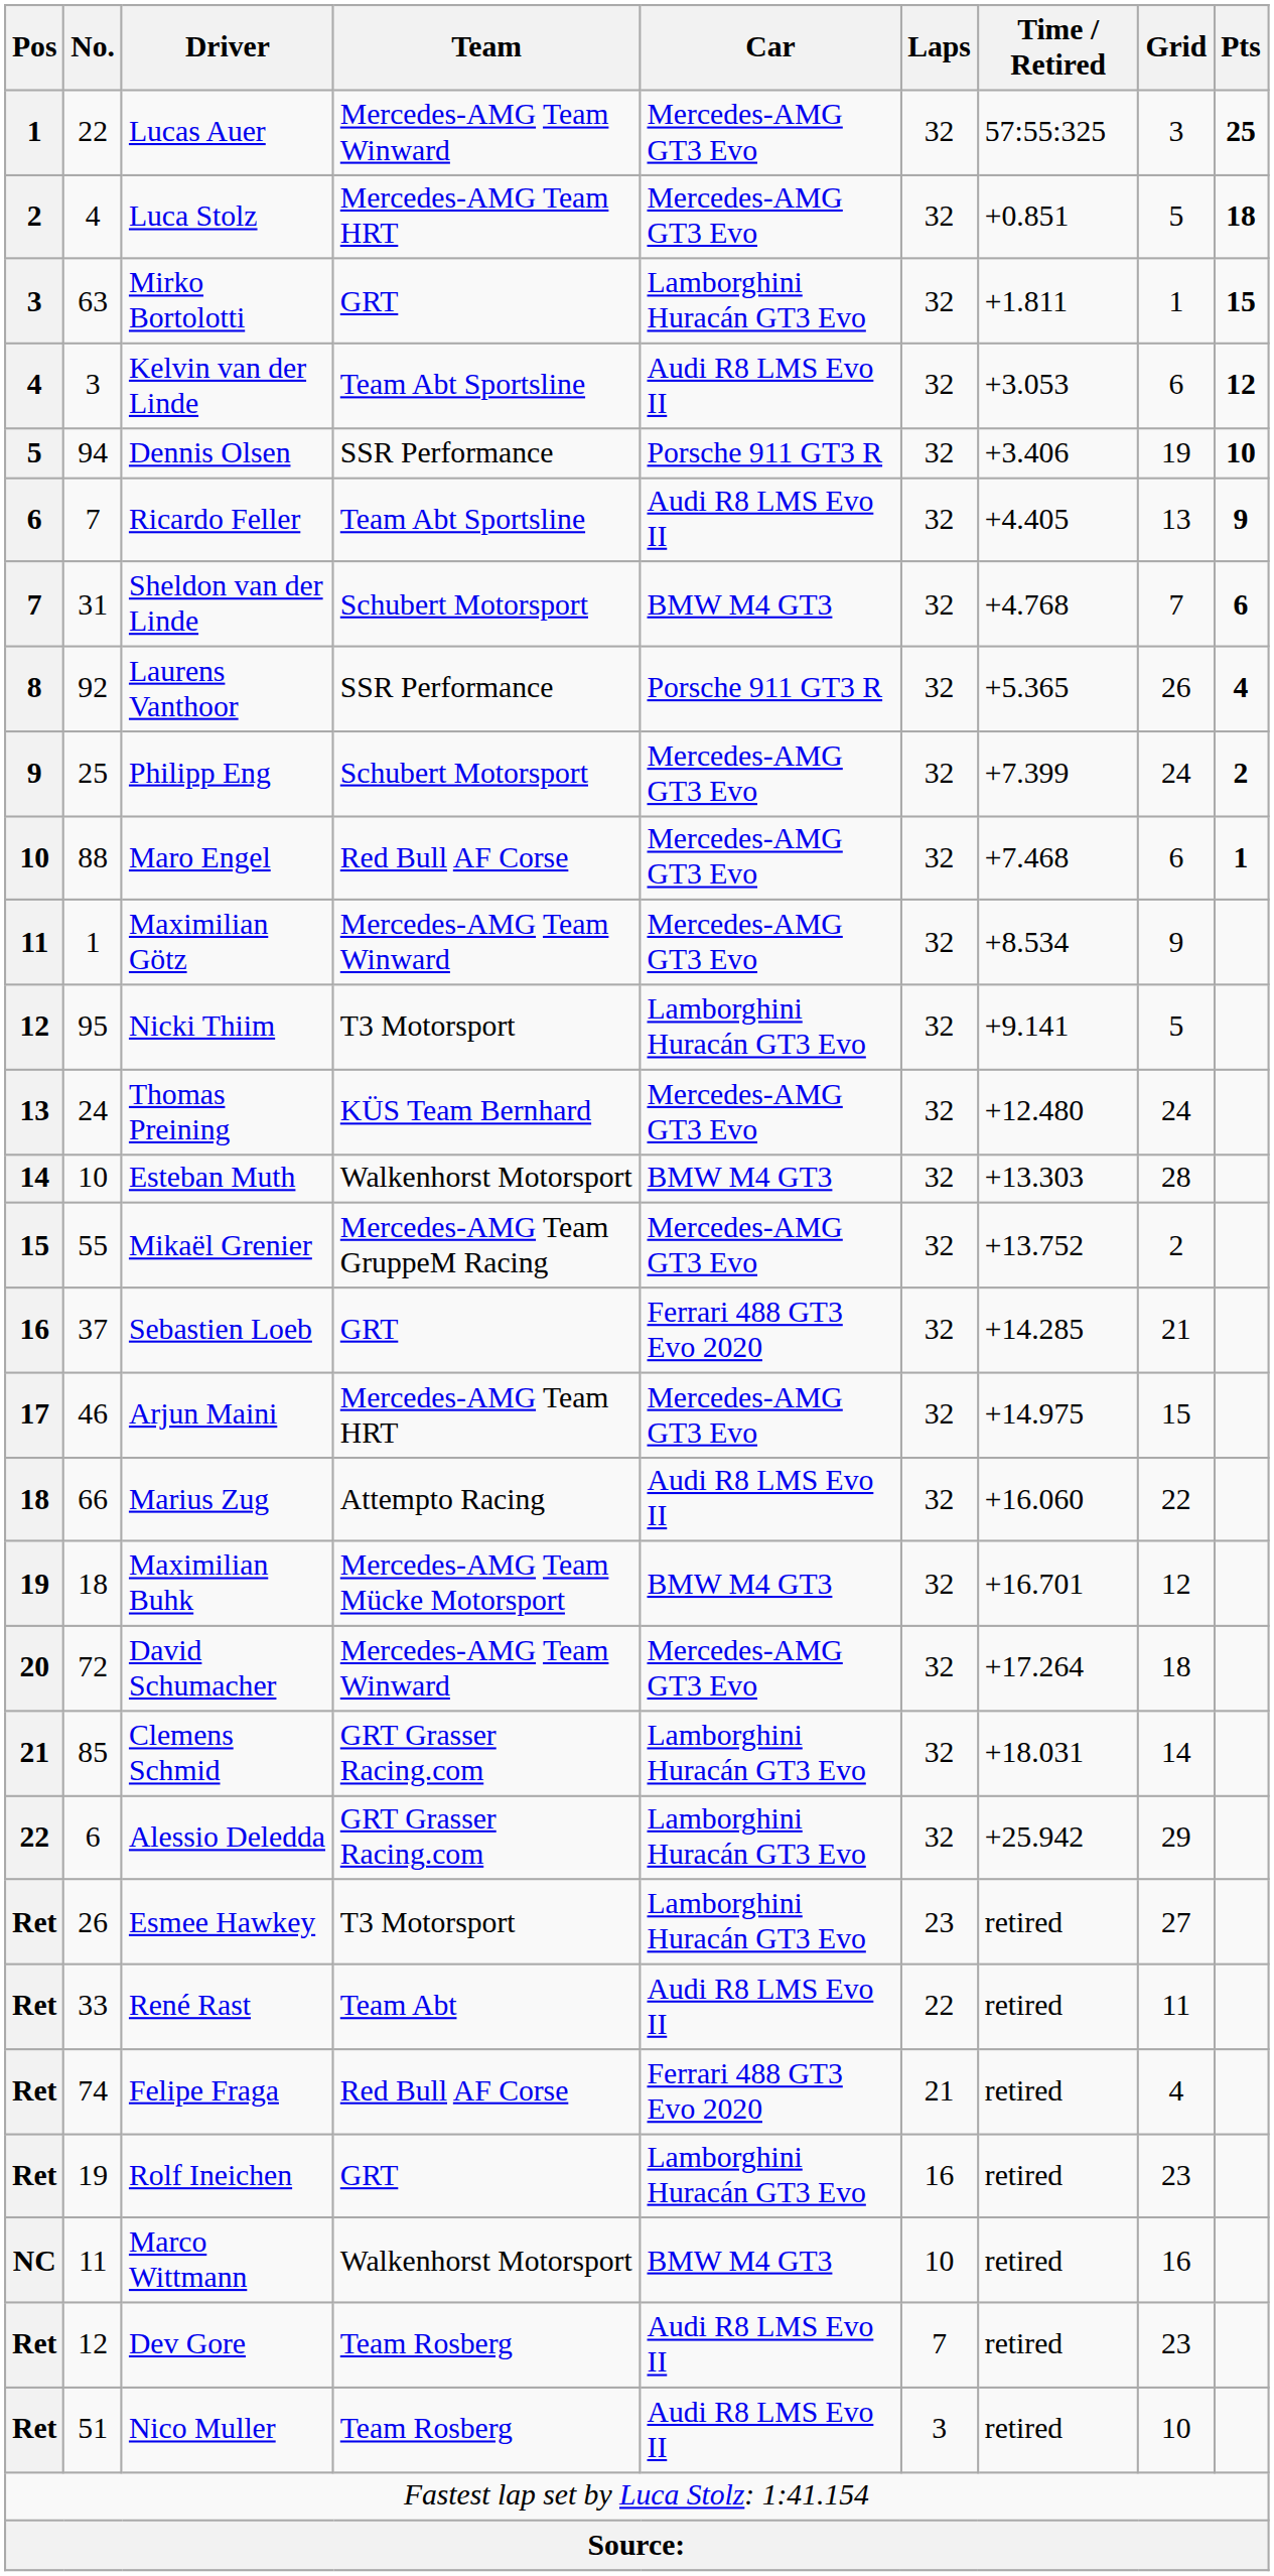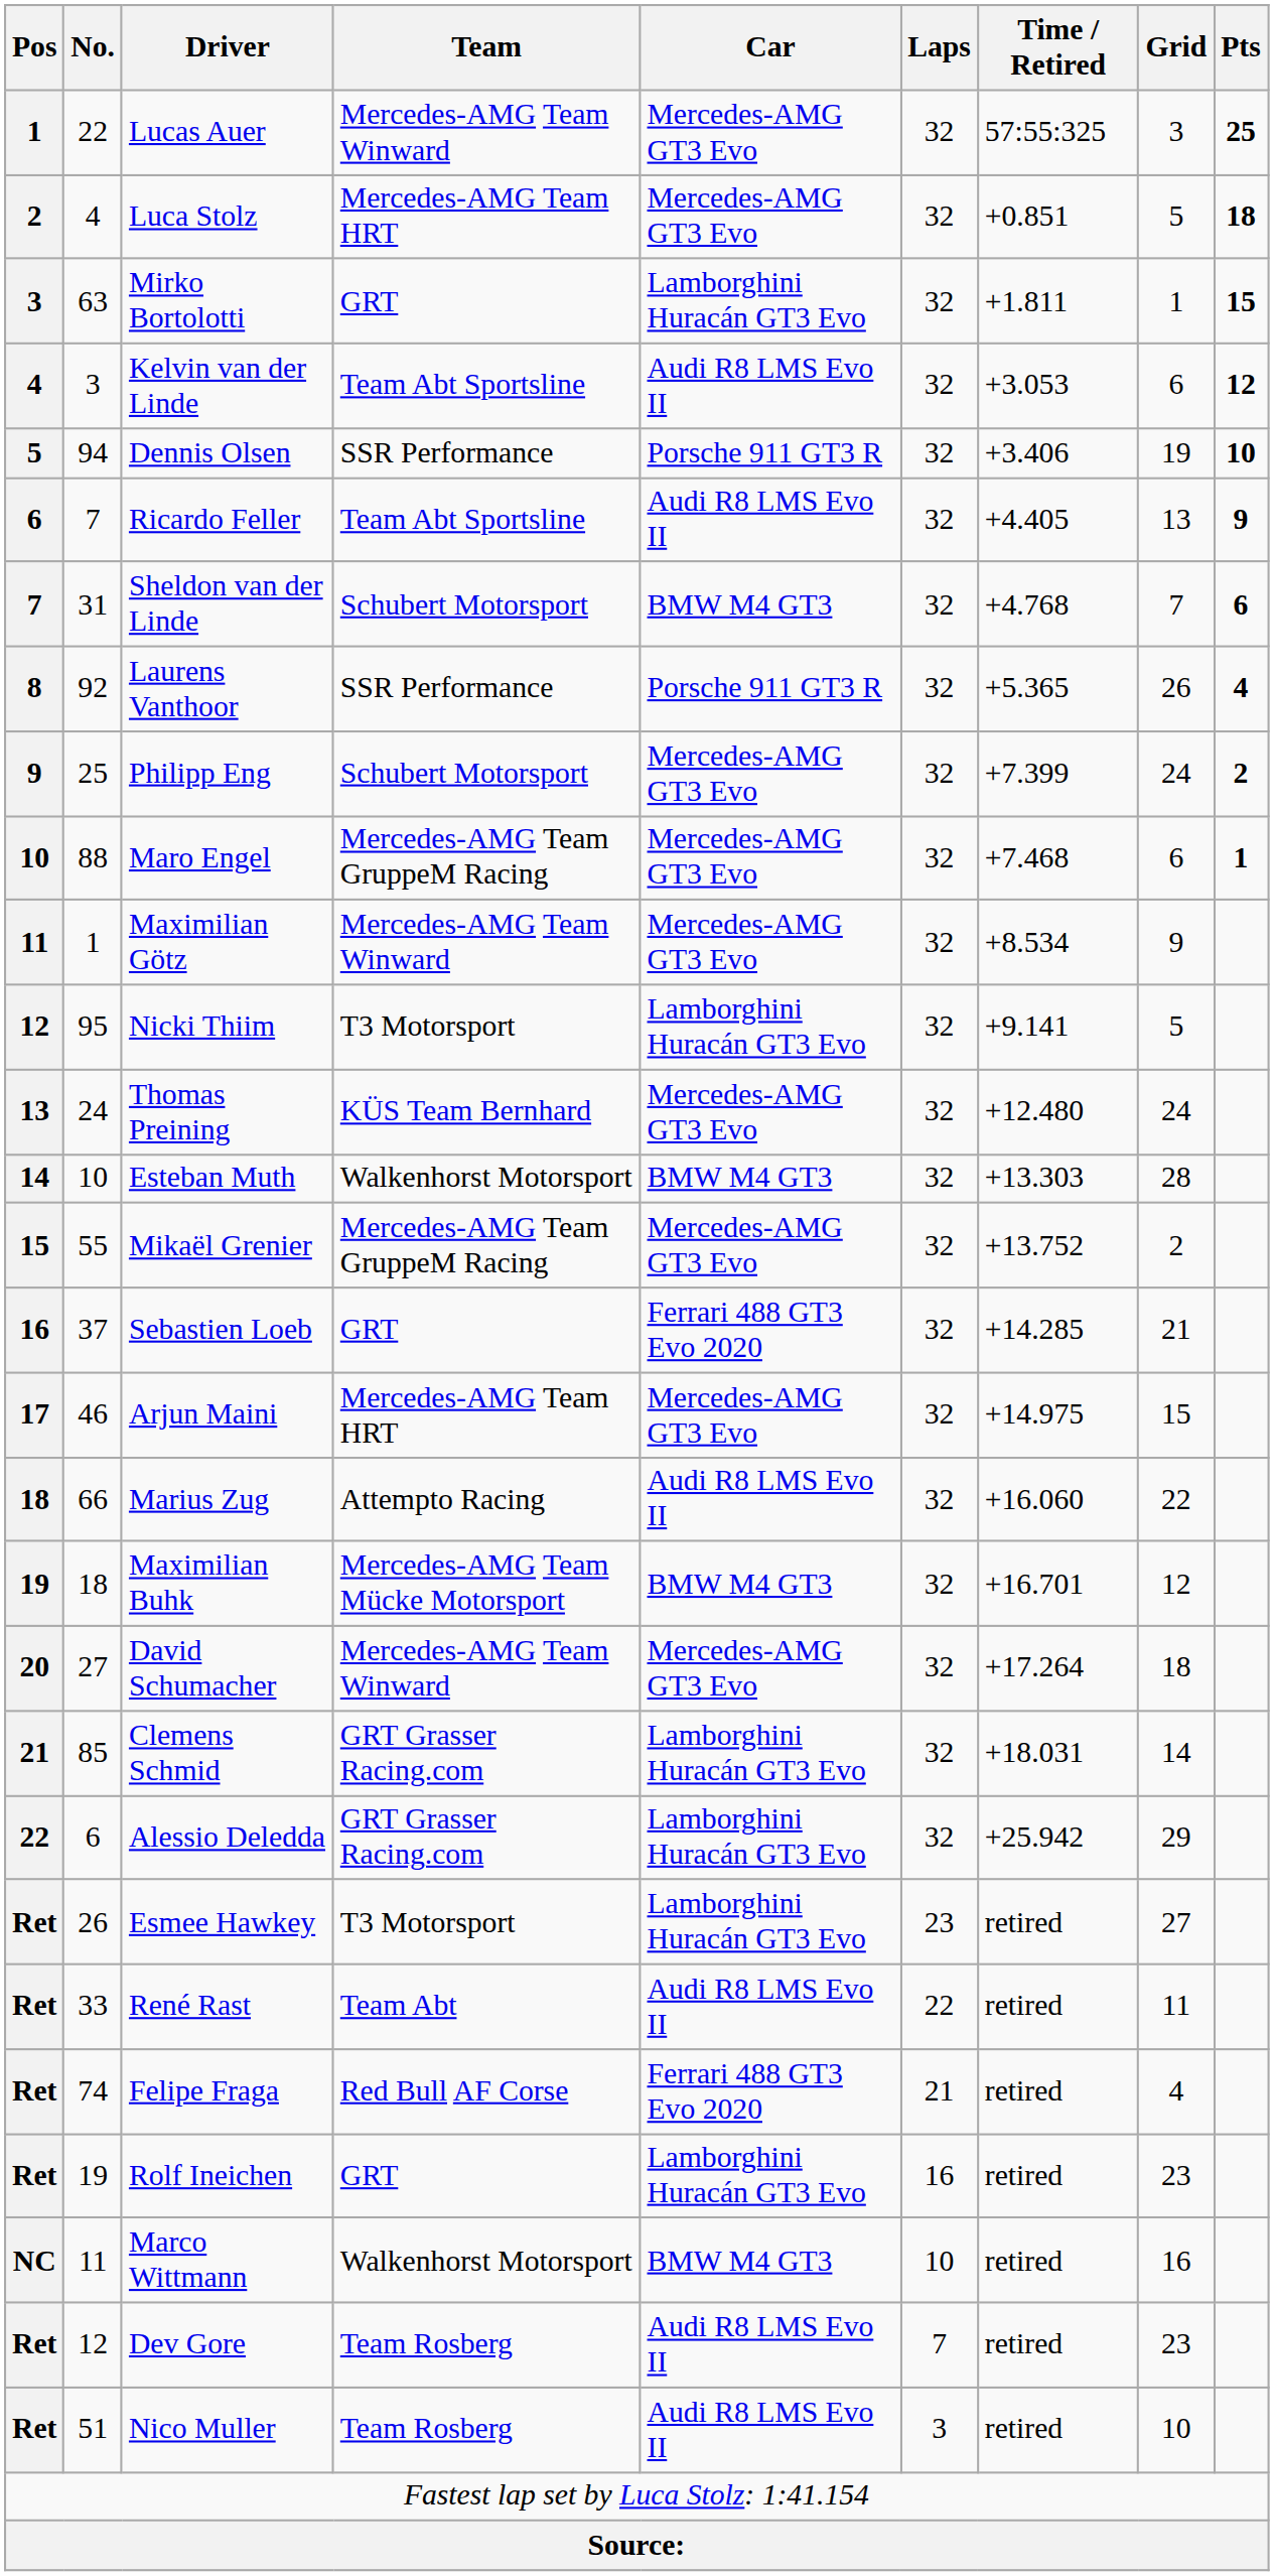 <table class="wikitable" style="font-size:90%;">
 <tr>
 <th>Pos</th>
 <th>No.</th>
 <th>Driver</th>
 <th>Team</th>
 <th>Car</th>
 <th>Laps</th>
 <th>Time / Retired</th>
 <th>Grid</th>
 <th>Pts</th>
 </tr>
 <tr>
 <th>1</th>
 <td align="center">22</td>
 <td> <a href='#'>Lucas Auer</a></td>
 <td><a href='#'>Mercedes-AMG</a> <a href='#'>Team Winward</a></td>
 <td><a href='#'>Mercedes-AMG GT3 Evo</a></td>
 <td align="center">32</td>
 <td>57:55:325</td>
 <td align="center">3</td>
 <td align="center"><strong>25</strong></td>
 </tr>
 <tr>
 <th>2</th>
 <td align="center">4</td>
 <td> <a href='#'>Luca Stolz</a></td>
 <td><a href='#'>Mercedes-AMG Team HRT</a></td>
 <td><a href='#'>Mercedes-AMG GT3 Evo</a></td>
 <td align="center">32</td>
 <td>+0.851</td>
 <td align="center">5</td>
 <td align="center"><strong>18</strong></td>
 </tr>
 <tr>
 <th>3</th>
 <td align="center">63</td>
 <td> <a href='#'>Mirko Bortolotti</a></td>
 <td><a href='#'>GRT</a></td>
 <td><a href='#'>Lamborghini Huracán GT3 Evo</a></td>
 <td align="center">32</td>
 <td>+1.811</td>
 <td align="center">1</td>
 <td align="center"><strong>15</strong></td>
 </tr>
 <tr>
 <th>4</th>
 <td align="center">3</td>
 <td> <a href='#'>Kelvin van der Linde</a></td>
 <td><a href='#'>Team Abt Sportsline</a></td>
 <td><a href='#'>Audi R8 LMS Evo II</a></td>
 <td align="center">32</td>
 <td>+3.053</td>
 <td align="center">6</td>
 <td align="center"><strong>12</strong></td>
 </tr>
 <tr>
 <th>5</th>
 <td align="center">94</td>
 <td> <a href='#'>Dennis Olsen</a></td>
 <td>SSR Performance</td>
 <td><a href='#'>Porsche 911 GT3 R</a></td>
 <td align="center">32</td>
 <td>+3.406</td>
 <td align="center">19</td>
 <td align="center"><strong>10</strong></td>
 </tr>
 <tr>
 <th>6</th>
 <td align="center">7</td>
 <td> <a href='#'>Ricardo Feller</a></td>
 <td><a href='#'>Team Abt Sportsline</a></td>
 <td><a href='#'>Audi R8 LMS Evo II</a></td>
 <td align="center">32</td>
 <td>+4.405</td>
 <td align="center">13</td>
 <td align="center"><strong>9</strong></td>
 </tr>
 <tr>
 <th>7</th>
 <td align="center">31</td>
 <td> <a href='#'>Sheldon van der Linde</a></td>
 <td><a href='#'>Schubert Motorsport</a></td>
 <td><a href='#'>BMW M4 GT3</a></td>
 <td align="center">32</td>
 <td>+4.768</td>
 <td align="center">7</td>
 <td align="center"><strong>6</strong></td>
 </tr>
 <tr>
 <th>8</th>
 <td align="center">92</td>
 <td> <a href='#'>Laurens Vanthoor</a></td>
 <td>SSR Performance</td>
 <td><a href='#'>Porsche 911 GT3 R</a></td>
 <td align="center">32</td>
 <td>+5.365</td>
 <td align="center">26</td>
 <td align="center"><strong>4</strong></td>
 </tr>
 <tr>
 <th>9</th>
 <td align="center">25</td>
 <td> <a href='#'>Philipp Eng</a></td>
 <td><a href='#'>Schubert Motorsport</a></td>
 <td><a href='#'>Mercedes-AMG GT3 Evo</a></td>
 <td align="center">32</td>
 <td>+7.399</td>
 <td align="center">24</td>
 <td align="center"><strong>2</strong></td>
 </tr>
 <tr>
 <th>10</th>
 <td align="center">88</td>
 <td> <a href='#'>Maro Engel</a></td>
-<td><a href='#'>Red Bull</a> <a href='#'>AF Corse</a></td>
+<td><a href='#'>Mercedes-AMG</a> Team GruppeM Racing</td>
 <td><a href='#'>Mercedes-AMG GT3 Evo</a></td>
 <td align="center">32</td>
 <td>+7.468</td>
 <td align="center">6</td>
 <td align="center"><strong>1</strong></td>
 </tr>
 <tr>
 <th>11</th>
 <td align="center">1</td>
 <td> <a href='#'>Maximilian Götz</a></td>
 <td><a href='#'>Mercedes-AMG</a> <a href='#'>Team Winward</a></td>
 <td><a href='#'>Mercedes-AMG GT3 Evo</a></td>
 <td align="center">32</td>
 <td>+8.534</td>
 <td align="center">9</td>
 <td align="center"></td>
 </tr>
 <tr>
 <th>12</th>
 <td align="center">95</td>
 <td> <a href='#'>Nicki Thiim</a></td>
 <td>T3 Motorsport</td>
 <td><a href='#'>Lamborghini Huracán GT3 Evo</a></td>
 <td align="center">32</td>
 <td>+9.141</td>
 <td align="center">5</td>
 <td align="center"></td>
 </tr>
 <tr>
 <th>13</th>
 <td align="center">24</td>
 <td> <a href='#'>Thomas Preining</a></td>
 <td><a href='#'>KÜS Team Bernhard</a></td>
 <td><a href='#'>Mercedes-AMG GT3 Evo</a></td>
 <td align="center">32</td>
 <td>+12.480</td>
 <td align="center">24</td>
 <td align="center"></td>
 </tr>
 <tr>
 <th>14</th>
 <td align="center">10</td>
 <td> <a href='#'>Esteban Muth</a></td>
 <td>Walkenhorst Motorsport</td>
 <td><a href='#'>BMW M4 GT3</a></td>
 <td align="center">32</td>
 <td>+13.303</td>
 <td align="center">28</td>
 <td align="center"></td>
 </tr>
 <tr>
 <th>15</th>
 <td align="center">55</td>
 <td> <a href='#'>Mikaël Grenier</a></td>
 <td><a href='#'>Mercedes-AMG</a> Team GruppeM Racing</td>
 <td><a href='#'>Mercedes-AMG GT3 Evo</a></td>
 <td align="center">32</td>
 <td>+13.752</td>
 <td align="center">2</td>
 <td align="center"></td>
 </tr>
 <tr>
 <th>16</th>
 <td align="center">37</td>
 <td> <a href='#'>Sebastien Loeb</a></td>
 <td><a href='#'>GRT</a></td>
 <td><a href='#'>Ferrari 488 GT3 Evo 2020</a></td>
 <td align="center">32</td>
 <td>+14.285</td>
 <td align="center">21</td>
 <td align="center"></td>
 </tr>
 <tr>
 <th>17</th>
 <td align="center">46</td>
 <td> <a href='#'>Arjun Maini</a></td>
 <td><a href='#'>Mercedes-AMG</a> Team HRT</td>
 <td><a href='#'>Mercedes-AMG GT3 Evo</a></td>
 <td align="center">32</td>
 <td>+14.975</td>
 <td align="center">15</td>
 <td align="center"></td>
 </tr>
 <tr>
 <th>18</th>
 <td align="center">66</td>
 <td> <a href='#'>Marius Zug</a></td>
 <td>Attempto Racing</td>
 <td><a href='#'>Audi R8 LMS Evo II</a></td>
 <td align="center">32</td>
 <td>+16.060</td>
 <td align="center">22</td>
 <td align="center"></td>
 </tr>
 <tr>
 <th>19</th>
 <td align="center">18</td>
 <td> <a href='#'>Maximilian Buhk</a></td>
 <td><a href='#'>Mercedes-AMG</a> <a href='#'>Team Mücke Motorsport</a></td>
 <td><a href='#'>BMW M4 GT3</a></td>
 <td align="center">32</td>
 <td>+16.701</td>
 <td align="center">12</td>
 <td align="center"></td>
 </tr>
 <tr>
 <th>20</th>
-<td align="center">72</td>
+<td align="center">27</td>
 <td> <a href='#'>David Schumacher</a></td>
 <td><a href='#'>Mercedes-AMG</a> <a href='#'>Team Winward</a></td>
 <td><a href='#'>Mercedes-AMG GT3 Evo</a></td>
 <td align="center">32</td>
 <td>+17.264</td>
 <td align="center">18</td>
 <td align="center"></td>
 </tr>
 <tr>
 <th>21</th>
 <td align="center">85</td>
 <td> <a href='#'>Clemens Schmid</a></td>
 <td><a href='#'>GRT Grasser Racing.com</a></td>
 <td><a href='#'>Lamborghini Huracán GT3 Evo</a></td>
 <td align="center">32</td>
 <td>+18.031</td>
 <td align="center">14</td>
 <td align="center"></td>
 </tr>
 <tr>
 <th>22</th>
 <td align="center">6</td>
 <td> <a href='#'>Alessio Deledda</a></td>
 <td><a href='#'>GRT Grasser Racing.com</a></td>
 <td><a href='#'>Lamborghini Huracán GT3 Evo</a></td>
 <td align="center">32</td>
 <td>+25.942</td>
 <td align="center">29</td>
 <td align="center"></td>
 </tr>
 <tr>
 <th>Ret</th>
 <td align="center">26</td>
 <td> <a href='#'>Esmee Hawkey</a></td>
 <td>T3 Motorsport</td>
 <td><a href='#'>Lamborghini Huracán GT3 Evo</a></td>
 <td align="center">23</td>
 <td>retired</td>
 <td align="center">27</td>
 <td align="center"></td>
 </tr>
 <tr>
 <th>Ret</th>
 <td align="center">33</td>
 <td> <a href='#'>René Rast</a></td>
 <td><a href='#'>Team Abt</a></td>
 <td><a href='#'>Audi R8 LMS Evo II</a></td>
 <td align="center">22</td>
 <td>retired</td>
 <td align="center">11</td>
 <td align="center"></td>
 </tr>
 <tr>
 <th>Ret</th>
 <td align="center">74</td>
 <td> <a href='#'>Felipe Fraga</a></td>
 <td><a href='#'>Red Bull</a> <a href='#'>AF Corse</a></td>
 <td><a href='#'>Ferrari 488 GT3 Evo 2020</a></td>
 <td align="center">21</td>
 <td>retired</td>
 <td align="center">4</td>
 <td align="center"></td>
 </tr>
 <tr>
 <th>Ret</th>
 <td align="center">19</td>
 <td> <a href='#'>Rolf Ineichen</a></td>
 <td><a href='#'>GRT</a></td>
 <td><a href='#'>Lamborghini Huracán GT3 Evo</a></td>
 <td align="center">16</td>
 <td>retired</td>
 <td align="center">23</td>
 <td align="center"></td>
 </tr>
 <tr>
 <th>NC</th>
 <td align="center">11</td>
 <td> <a href='#'>Marco Wittmann</a></td>
 <td>Walkenhorst Motorsport</td>
 <td><a href='#'>BMW M4 GT3</a></td>
 <td align="center">10</td>
 <td>retired</td>
 <td align="center">16</td>
 <td align="center"></td>
 </tr>
 <tr>
 <th>Ret</th>
 <td align="center">12</td>
 <td> <a href='#'>Dev Gore</a></td>
 <td><a href='#'>Team Rosberg</a></td>
 <td><a href='#'>Audi R8 LMS Evo II</a></td>
 <td align="center">7</td>
 <td>retired</td>
 <td align="center">23</td>
 <td align="center"></td>
 </tr>
 <tr>
 <th>Ret</th>
 <td align="center">51</td>
 <td> <a href='#'>Nico Muller</a></td>
 <td><a href='#'>Team Rosberg</a></td>
 <td><a href='#'>Audi R8 LMS Evo II</a></td>
 <td align="center">3</td>
 <td>retired</td>
 <td align="center">10</td>
 <td align="center"></td>
 </tr>
 <tr>
 <td colspan=9 align=center><em>Fastest lap set by <a href='#'>Luca Stolz</a>: 1:41.154</em></td>
 </tr>
 <tr>
 <th colspan=9>Source:</th>
 </tr>
 </table>
